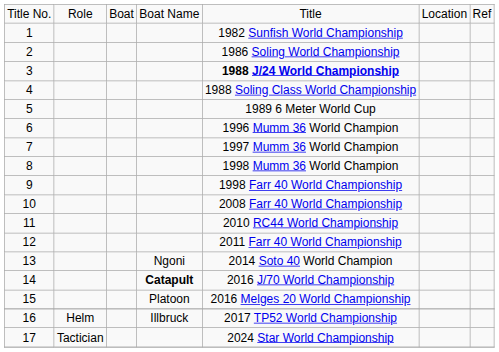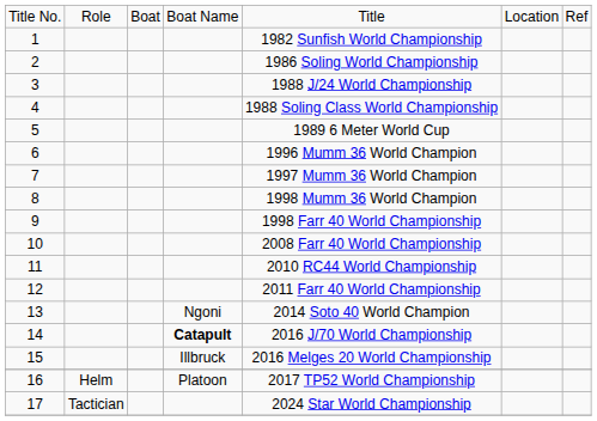 <table class="wikitable" style="text-align: center">
 <tr>
 <td>Title No.</td>
 <td>Role</td>
 <td>Boat</td>
 <td>Boat Name</td>
 <td>Title</td>
 <td>Location</td>
 <td>Ref</td>
 </tr>
 <tr>
 <td>1</td>
 <td></td>
 <td></td>
 <td></td>
 <td>1982 <a href='#'>Sunfish World Championship</a></td>
 <td></td>
 <td></td>
 </tr>
 <tr>
 <td>2</td>
 <td></td>
 <td></td>
 <td></td>
 <td>1986 <a href='#'>Soling World Championship</a></td>
 <td></td>
 <td></td>
 </tr>
 <tr>
 <td>3</td>
 <td></td>
 <td></td>
 <td></td>
-<td><strong>1988 <a href='#'>J/24 World Championship</a></strong></td>
+<td>1988 <a href='#'>J/24 World Championship</a></td>
 <td></td>
 <td></td>
 </tr>
 <tr>
 <td>4</td>
 <td></td>
 <td></td>
 <td></td>
 <td>1988 <a href='#'>Soling Class World Championship</a></td>
 <td></td>
 <td></td>
 </tr>
 <tr>
 <td>5</td>
 <td></td>
 <td></td>
 <td></td>
 <td>1989 6 Meter World Cup</td>
 <td></td>
 <td></td>
 </tr>
 <tr>
 <td>6</td>
 <td></td>
 <td></td>
 <td></td>
 <td>1996 <a href='#'>Mumm 36</a> World Champion</td>
 <td></td>
 <td></td>
 </tr>
 <tr>
 <td>7</td>
 <td></td>
 <td></td>
 <td></td>
 <td>1997 <a href='#'>Mumm 36</a> World Champion</td>
 <td></td>
 <td></td>
 </tr>
 <tr>
 <td>8</td>
 <td></td>
 <td></td>
 <td></td>
 <td>1998 <a href='#'>Mumm 36</a> World Champion</td>
 <td></td>
 <td></td>
 </tr>
 <tr>
 <td>9</td>
 <td></td>
 <td></td>
 <td></td>
 <td>1998 <a href='#'>Farr 40 World Championship</a></td>
 <td></td>
 <td></td>
 </tr>
 <tr>
 <td>10</td>
 <td></td>
 <td></td>
 <td></td>
 <td>2008 <a href='#'>Farr 40 World Championship</a></td>
 <td></td>
 <td></td>
 </tr>
 <tr>
 <td>11</td>
 <td></td>
 <td></td>
 <td></td>
 <td>2010 <a href='#'>RC44 World Championship</a></td>
 <td></td>
 <td></td>
 </tr>
 <tr>
 <td>12</td>
 <td></td>
 <td></td>
 <td></td>
 <td>2011 <a href='#'>Farr 40 World Championship</a></td>
 <td></td>
 <td></td>
 </tr>
 <tr>
 <td>13</td>
 <td></td>
 <td></td>
 <td>Ngoni</td>
 <td>2014 <a href='#'>Soto 40</a>  World Champion</td>
 <td></td>
 <td></td>
 </tr>
 <tr>
 <td>14</td>
 <td></td>
 <td></td>
 <td><strong>Catapult</strong></td>
 <td>2016 <a href='#'>J/70 World Championship</a></td>
 <td></td>
 <td></td>
 </tr>
 <tr>
 <td>15</td>
 <td></td>
 <td></td>
-<td>Platoon</td>
+<td>Illbruck</td>
 <td>2016 <a href='#'>Melges 20  World Championship</a></td>
 <td></td>
 <td></td>
 </tr>
 <tr>
 </tr>
 <tr>
 <td>16</td>
 <td>Helm</td>
 <td></td>
-<td>Illbruck</td>
+<td>Platoon</td>
 <td>2017 <a href='#'>TP52 World Championship</a></td>
 <td></td>
 <td></td>
 </tr>
 <tr>
 <td>17</td>
 <td>Tactician</td>
 <td></td>
 <td></td>
 <td>2024 <a href='#'>Star World Championship</a></td>
 <td></td>
 <td></td>
 </tr>
 <tr>
 </tr>
 </table>
